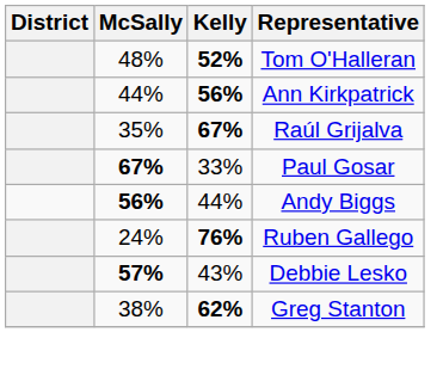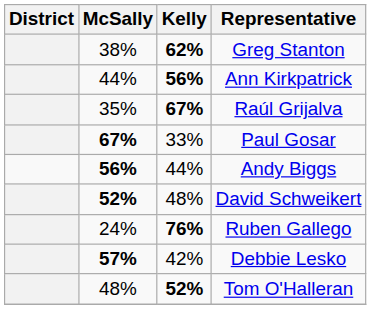 <table class=wikitable>
 <tr>
 <th>District</th>
 <th>McSally</th>
 <th>Kelly</th>
 <th>Representative</th>
 </tr>
 <tr align=center>
 <th></th>
-<td>48%</td>
-<td><strong>52%</strong></td>
-<td><a href='#'>Tom O'Halleran</a></td>
+<td>38%</td>
+<td><strong>62%</strong></td>
+<td><a href='#'>Greg Stanton</a></td>
 </tr>
 <tr align=center>
 <th></th>
 <td>44%</td>
 <td><strong>56%</strong></td>
 <td><a href='#'>Ann Kirkpatrick</a></td>
 </tr>
 <tr align=center>
 <th></th>
 <td>35%</td>
 <td><strong>67%</strong></td>
 <td><a href='#'>Raúl Grijalva</a></td>
 </tr>
 <tr align=center>
 <th></th>
 <td><strong>67%</strong></td>
 <td>33%</td>
 <td><a href='#'>Paul Gosar</a></td>
 </tr>
 <tr align=center>
 <td></td>
 <td><strong>56%</strong></td>
 <td>44%</td>
 <td><a href='#'>Andy Biggs</a></td>
 </tr>
 <tr align=center>
 <th></th>
+<td><strong>52%</strong></td>
+<td>48%</td>
+<td><a href='#'>David Schweikert</a></td>
+</tr>
+<tr align=center>
+<th></th>
 <td>24%</td>
 <td><strong>76%</strong></td>
 <td><a href='#'>Ruben Gallego</a></td>
 </tr>
 <tr align=center>
 <th></th>
 <td><strong>57%</strong></td>
-<td>43%</td>
+<td>42%</td>
 <td><a href='#'>Debbie Lesko</a></td>
 </tr>
 <tr align=center>
 <th></th>
-<td>38%</td>
-<td><strong>62%</strong></td>
-<td><a href='#'>Greg Stanton</a></td>
+<td>48%</td>
+<td><strong>52%</strong></td>
+<td><a href='#'>Tom O'Halleran</a></td>
 </tr>
 <tr align=center>
 </tr>
 </table>
